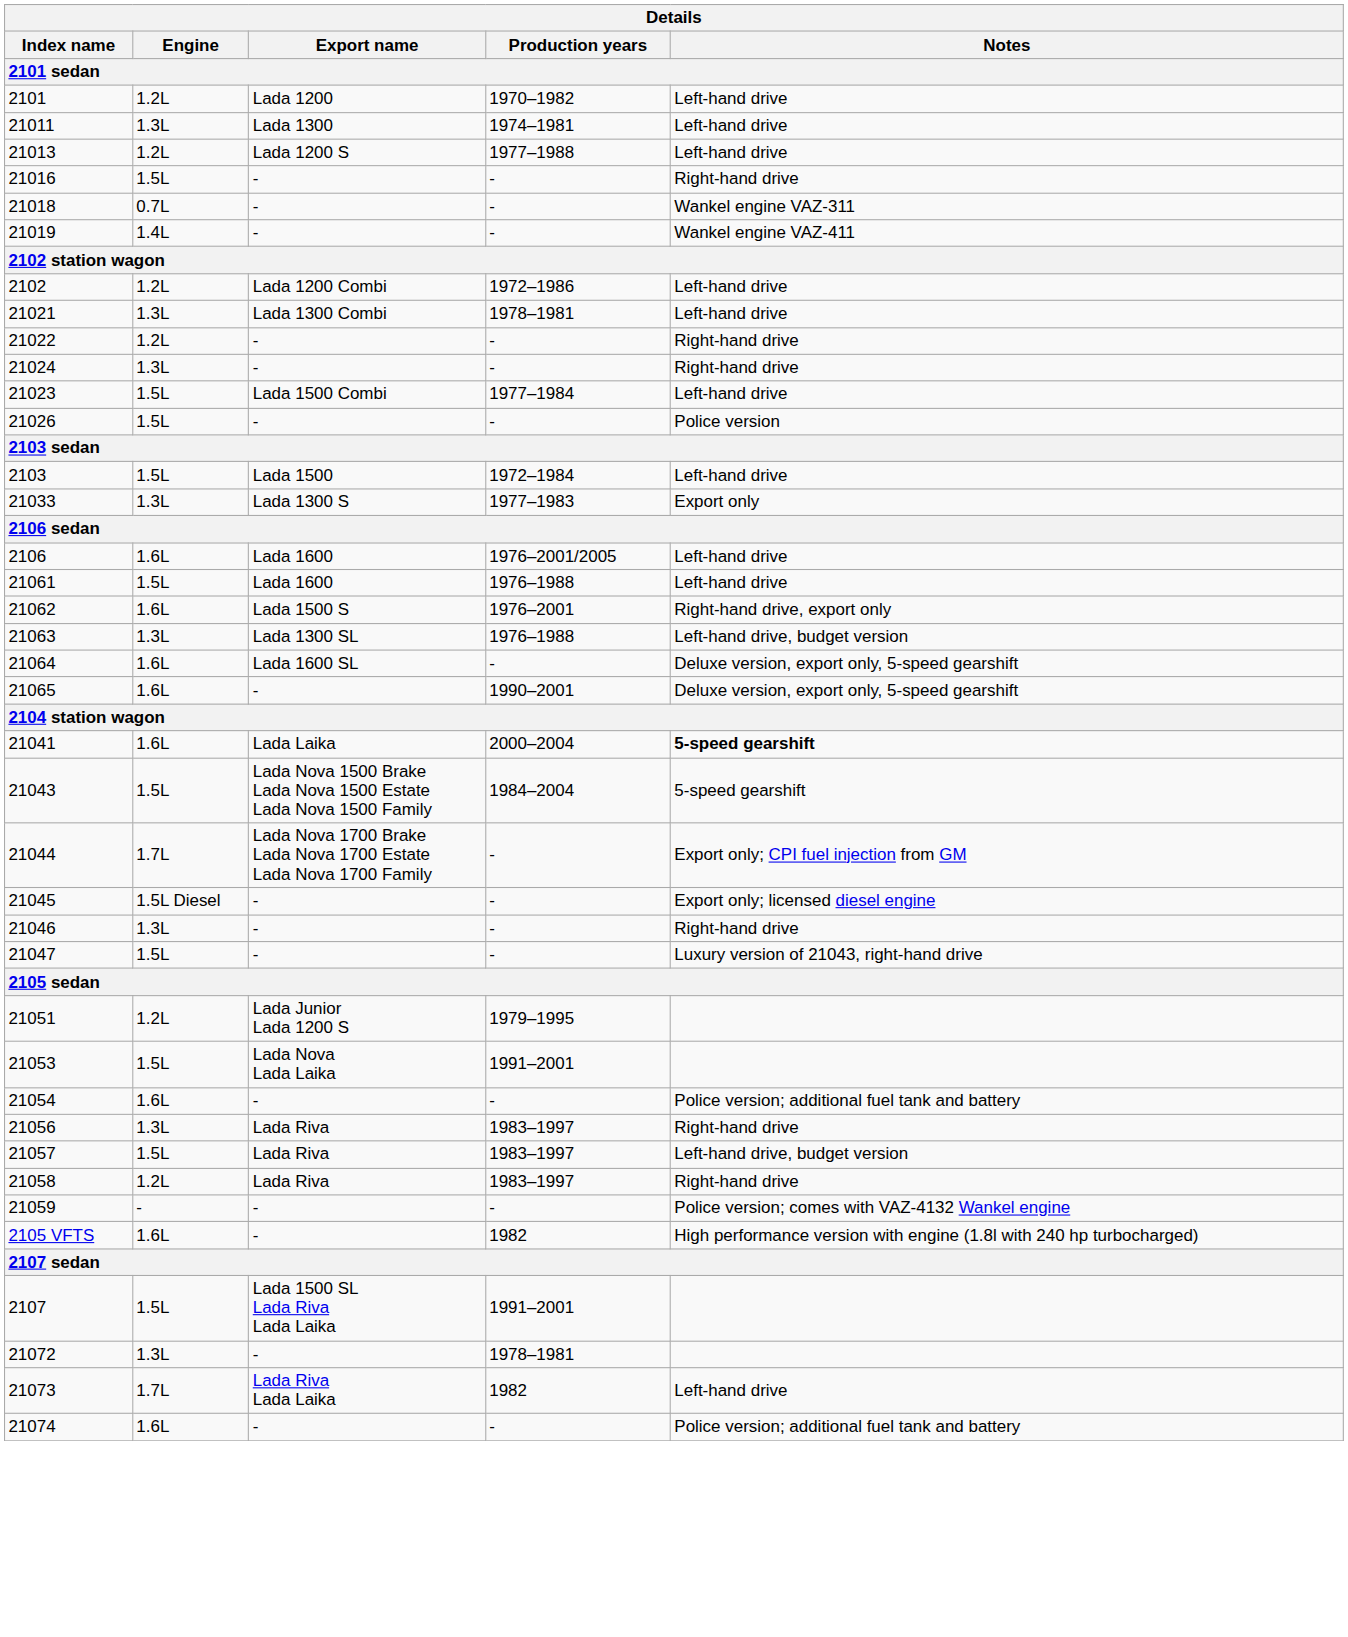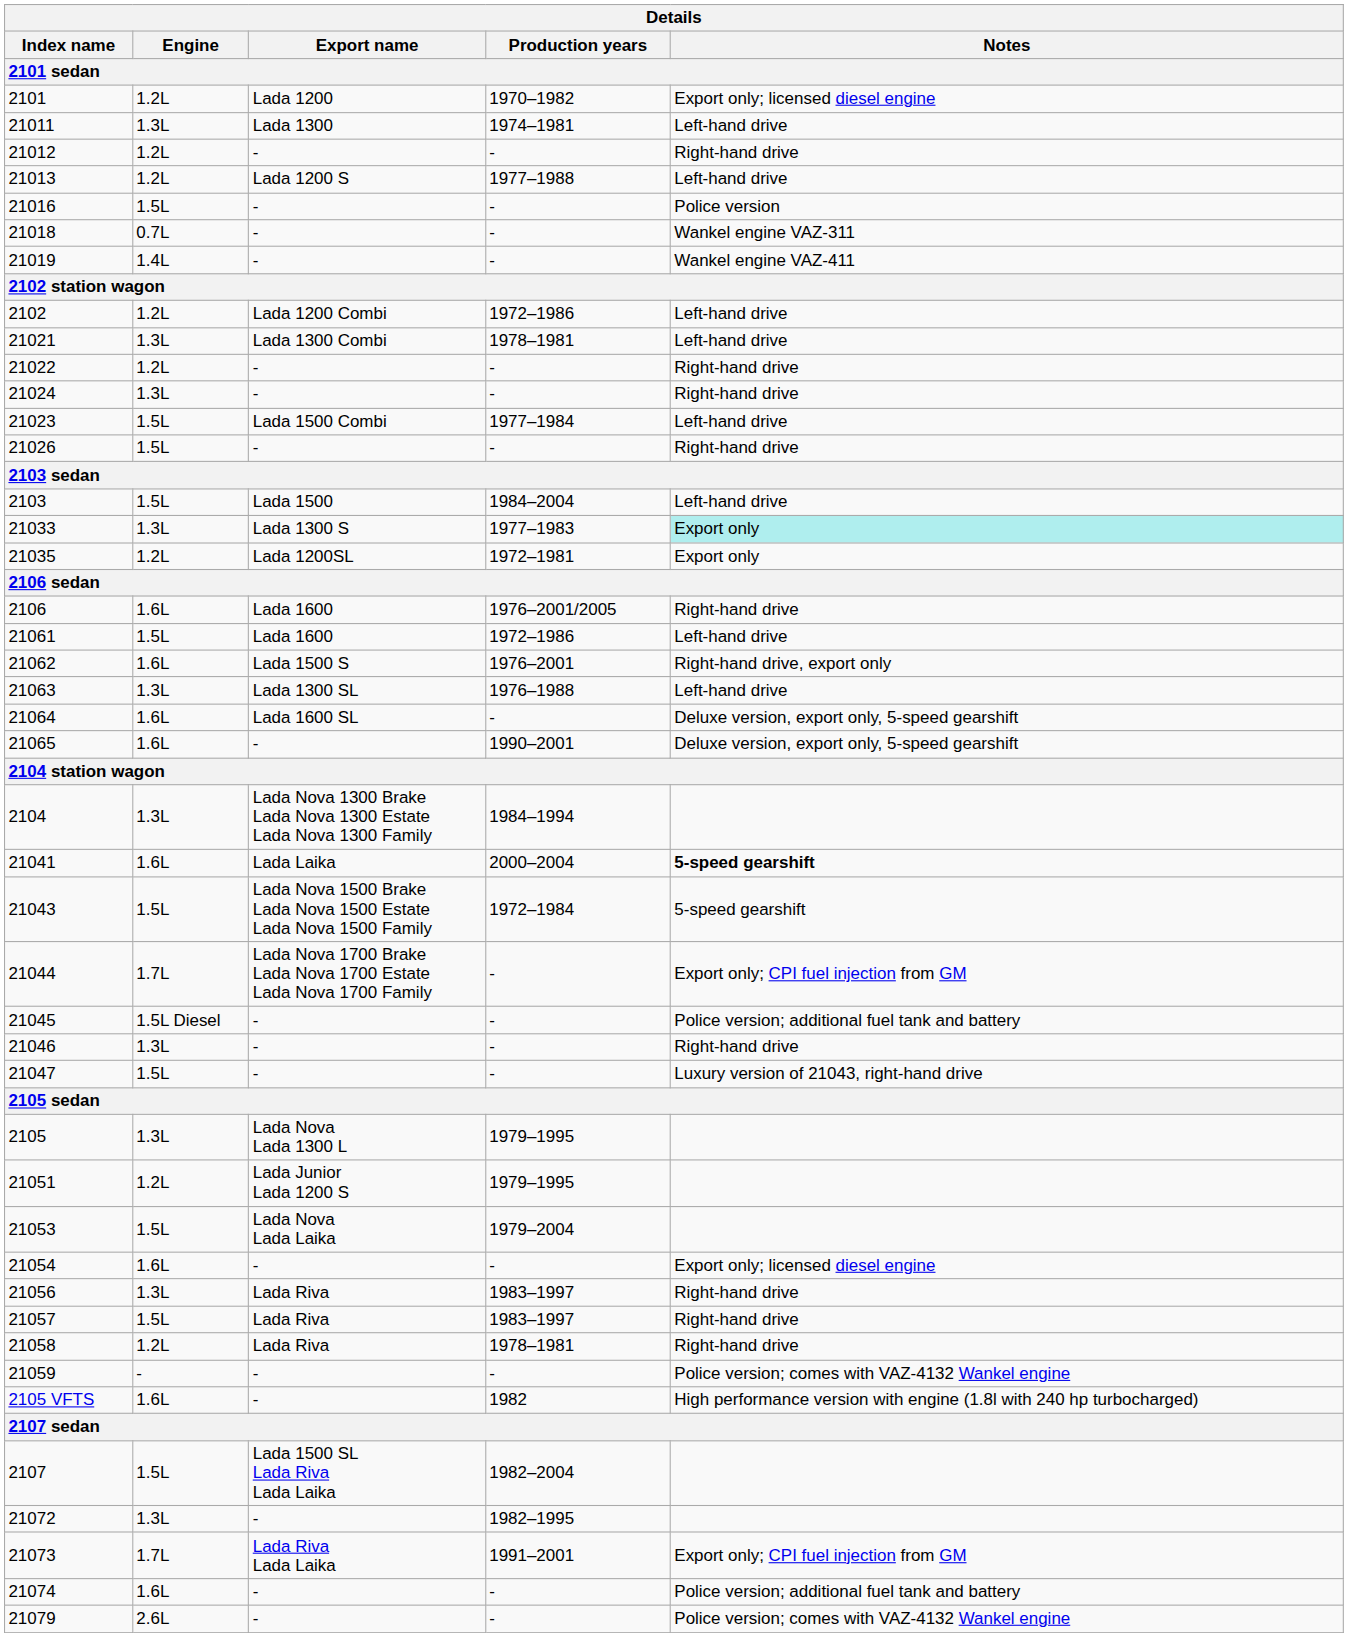 <table class="wikitable" style="width:100%">
 <tr>
 <th colspan=5>Details</th>
 </tr>
 <tr>
 <th>Index name</th>
 <th>Engine</th>
 <th>Export name</th>
 <th>Production years</th>
 <th>Notes</th>
 </tr>
 <tr>
 <th colspan=5 style="text-align:left"><a href='#'>2101</a> sedan</th>
 </tr>
 <tr>
 <td>2101</td>
 <td>1.2L</td>
 <td>Lada 1200</td>
 <td>1970–1982</td>
-<td>Left-hand drive</td>
+<td>Export only; licensed <a href='#'>diesel engine</a></td>
 </tr>
 <tr>
 <td>21011</td>
 <td>1.3L</td>
 <td>Lada 1300</td>
 <td>1974–1981</td>
 <td>Left-hand drive</td>
+</tr>
+<tr>
+<td>21012</td>
+<td>1.2L</td>
+<td>-</td>
+<td>-</td>
+<td>Right-hand drive</td>
 </tr>
 <tr>
 <td>21013</td>
 <td>1.2L</td>
 <td>Lada 1200 S</td>
 <td>1977–1988</td>
 <td>Left-hand drive</td>
 </tr>
 <tr>
 <td>21016</td>
 <td>1.5L</td>
 <td>-</td>
 <td>-</td>
-<td>Right-hand drive</td>
+<td>Police version</td>
 </tr>
 <tr>
 <td>21018</td>
 <td>0.7L</td>
 <td>-</td>
 <td>-</td>
 <td>Wankel engine VAZ-311</td>
 </tr>
 <tr>
 <td>21019</td>
 <td>1.4L</td>
 <td>-</td>
 <td>-</td>
 <td>Wankel engine VAZ-411</td>
 </tr>
 <tr>
 <th colspan=5 style="text-align:left"><a href='#'>2102</a> station wagon</th>
 </tr>
 <tr>
 <td>2102</td>
 <td>1.2L</td>
 <td>Lada 1200 Combi</td>
 <td>1972–1986</td>
 <td>Left-hand drive</td>
 </tr>
 <tr>
 <td>21021</td>
 <td>1.3L</td>
 <td>Lada 1300 Combi</td>
 <td>1978–1981</td>
 <td>Left-hand drive</td>
 </tr>
 <tr>
 <td>21022</td>
 <td>1.2L</td>
 <td>-</td>
 <td>-</td>
 <td>Right-hand drive</td>
 </tr>
 <tr>
 <td>21024</td>
 <td>1.3L</td>
 <td>-</td>
 <td>-</td>
 <td>Right-hand drive</td>
 </tr>
 <tr>
 <td>21023</td>
 <td>1.5L</td>
 <td>Lada 1500 Combi</td>
 <td>1977–1984</td>
 <td>Left-hand drive</td>
 </tr>
 <tr>
 <td>21026</td>
 <td>1.5L</td>
 <td>-</td>
 <td>-</td>
-<td>Police version</td>
+<td>Right-hand drive</td>
 </tr>
 <tr>
 <th colspan=5 style="text-align:left"><a href='#'>2103</a> sedan</th>
 </tr>
 <tr>
 <td>2103</td>
 <td>1.5L</td>
 <td>Lada 1500</td>
-<td>1972–1984</td>
+<td>1984–2004</td>
 <td>Left-hand drive</td>
 </tr>
 <tr>
 <td>21033</td>
 <td>1.3L</td>
 <td>Lada 1300 S</td>
 <td>1977–1983</td>
+<td style="background: paleturquoise;">Export only</td>
+</tr>
+<tr>
+<td>21035</td>
+<td>1.2L</td>
+<td>Lada 1200SL</td>
+<td>1972–1981</td>
 <td>Export only</td>
 </tr>
 <tr>
 <th colspan=5 style="text-align:left"><a href='#'>2106</a> sedan</th>
 </tr>
 <tr>
 <td>2106</td>
 <td>1.6L</td>
 <td>Lada 1600</td>
 <td>1976–2001/2005</td>
-<td>Left-hand drive</td>
+<td>Right-hand drive</td>
 </tr>
 <tr>
 <td>21061</td>
 <td>1.5L</td>
 <td>Lada 1600</td>
-<td>1976–1988</td>
+<td>1972–1986</td>
 <td>Left-hand drive</td>
 </tr>
 <tr>
 <td>21062</td>
 <td>1.6L</td>
 <td>Lada 1500 S</td>
 <td>1976–2001</td>
 <td>Right-hand drive, export only</td>
 </tr>
 <tr>
 <td>21063</td>
 <td>1.3L</td>
 <td>Lada 1300 SL</td>
 <td>1976–1988</td>
-<td>Left-hand drive, budget version</td>
+<td>Left-hand drive</td>
 </tr>
 <tr>
 <td>21064</td>
 <td>1.6L</td>
 <td>Lada 1600 SL</td>
 <td>-</td>
 <td>Deluxe version, export only, 5-speed gearshift</td>
 </tr>
 <tr>
 <td>21065</td>
 <td>1.6L</td>
 <td>-</td>
 <td>1990–2001</td>
 <td>Deluxe version, export only, 5-speed gearshift</td>
 </tr>
 <tr>
 <th colspan=5 style="text-align:left"><a href='#'>2104</a> station wagon</th>
 </tr>
 <tr>
+<td>2104</td>
+<td>1.3L</td>
+<td>Lada Nova 1300 Brake <br> Lada Nova 1300 Estate <br> Lada Nova 1300 Family</td>
+<td>1984–1994</td>
+<td></td>
+</tr>
+<tr>
 <td>21041</td>
 <td>1.6L</td>
 <td>Lada Laika</td>
 <td>2000–2004</td>
 <td><strong>5-speed gearshift</strong></td>
 </tr>
 <tr>
 <td>21043</td>
 <td>1.5L</td>
 <td>Lada Nova 1500 Brake <br> Lada Nova 1500 Estate <br> Lada Nova 1500 Family</td>
-<td>1984–2004</td>
+<td>1972–1984</td>
 <td>5-speed gearshift</td>
 </tr>
 <tr>
 <td>21044</td>
 <td>1.7L</td>
 <td>Lada Nova 1700 Brake <br> Lada Nova 1700 Estate <br> Lada Nova 1700 Family</td>
 <td>-</td>
 <td>Export only; <a href='#'>CPI fuel injection</a> from <a href='#'>GM</a></td>
 </tr>
 <tr>
 <td>21045</td>
 <td>1.5L Diesel</td>
 <td>-</td>
 <td>-</td>
-<td>Export only; licensed <a href='#'>diesel engine</a></td>
+<td>Police version; additional fuel tank and battery</td>
 </tr>
 <tr>
 <td>21046</td>
 <td>1.3L</td>
 <td>-</td>
 <td>-</td>
 <td>Right-hand drive</td>
 </tr>
 <tr>
 <td>21047</td>
 <td>1.5L</td>
 <td>-</td>
 <td>-</td>
 <td>Luxury version of 21043, right-hand drive</td>
 </tr>
 <tr>
 <th colspan=5 style="text-align:left"><a href='#'>2105</a> sedan</th>
 </tr>
 <tr>
+<td>2105</td>
+<td>1.3L</td>
+<td>Lada Nova <br> Lada 1300 L</td>
+<td>1979–1995</td>
+<td></td>
+</tr>
+<tr>
 <td>21051</td>
 <td>1.2L</td>
 <td>Lada Junior <br> Lada 1200 S</td>
 <td>1979–1995</td>
 <td></td>
 </tr>
 <tr>
 <td>21053</td>
 <td>1.5L</td>
 <td>Lada Nova <br> Lada Laika</td>
-<td>1991–2001</td>
+<td>1979–2004</td>
 <td></td>
 </tr>
 <tr>
 <td>21054</td>
 <td>1.6L</td>
 <td>-</td>
 <td>-</td>
-<td>Police version; additional fuel tank and battery</td>
+<td>Export only; licensed <a href='#'>diesel engine</a></td>
 </tr>
 <tr>
 <td>21056</td>
 <td>1.3L</td>
 <td>Lada Riva</td>
 <td>1983–1997</td>
 <td>Right-hand drive</td>
 </tr>
 <tr>
 <td>21057</td>
 <td>1.5L</td>
 <td>Lada Riva</td>
 <td>1983–1997</td>
-<td>Left-hand drive, budget version</td>
+<td>Right-hand drive</td>
 </tr>
 <tr>
 <td>21058</td>
 <td>1.2L</td>
 <td>Lada Riva</td>
-<td>1983–1997</td>
+<td>1978–1981</td>
 <td>Right-hand drive</td>
 </tr>
 <tr>
 <td>21059</td>
 <td>-</td>
 <td>-</td>
 <td>-</td>
 <td>Police version; comes with VAZ-4132 <a href='#'>Wankel engine</a></td>
 </tr>
 <tr>
 <td><a href='#'>2105 VFTS</a></td>
 <td>1.6L</td>
 <td>-</td>
 <td>1982</td>
 <td>High performance version with  engine (1.8l with 240 hp turbocharged)</td>
 </tr>
 <tr>
 <th colspan=5 style="text-align:left"><a href='#'>2107</a> sedan</th>
 </tr>
 <tr>
 <td>2107</td>
 <td>1.5L</td>
 <td>Lada 1500 SL <br> <a href='#'>Lada Riva</a> <br> Lada Laika</td>
-<td>1991–2001</td>
+<td>1982–2004</td>
 <td></td>
 </tr>
 <tr>
 <td>21072</td>
 <td>1.3L</td>
 <td>-</td>
-<td>1978–1981</td>
+<td>1982–1995</td>
 <td></td>
 </tr>
 <tr>
 <td>21073</td>
 <td>1.7L</td>
 <td><a href='#'>Lada Riva</a> <br> Lada Laika</td>
-<td>1982</td>
-<td>Left-hand drive</td>
+<td>1991–2001</td>
+<td>Export only; <a href='#'>CPI fuel injection</a> from <a href='#'>GM</a></td>
 </tr>
 <tr>
 <td>21074</td>
 <td>1.6L</td>
 <td>-</td>
 <td>-</td>
 <td>Police version; additional fuel tank and battery</td>
 </tr>
+<tr>
+<td>21079</td>
+<td>2.6L</td>
+<td>-</td>
+<td>-</td>
+<td>Police version; comes with VAZ-4132 <a href='#'>Wankel engine</a></td>
+</tr>
 </table>
